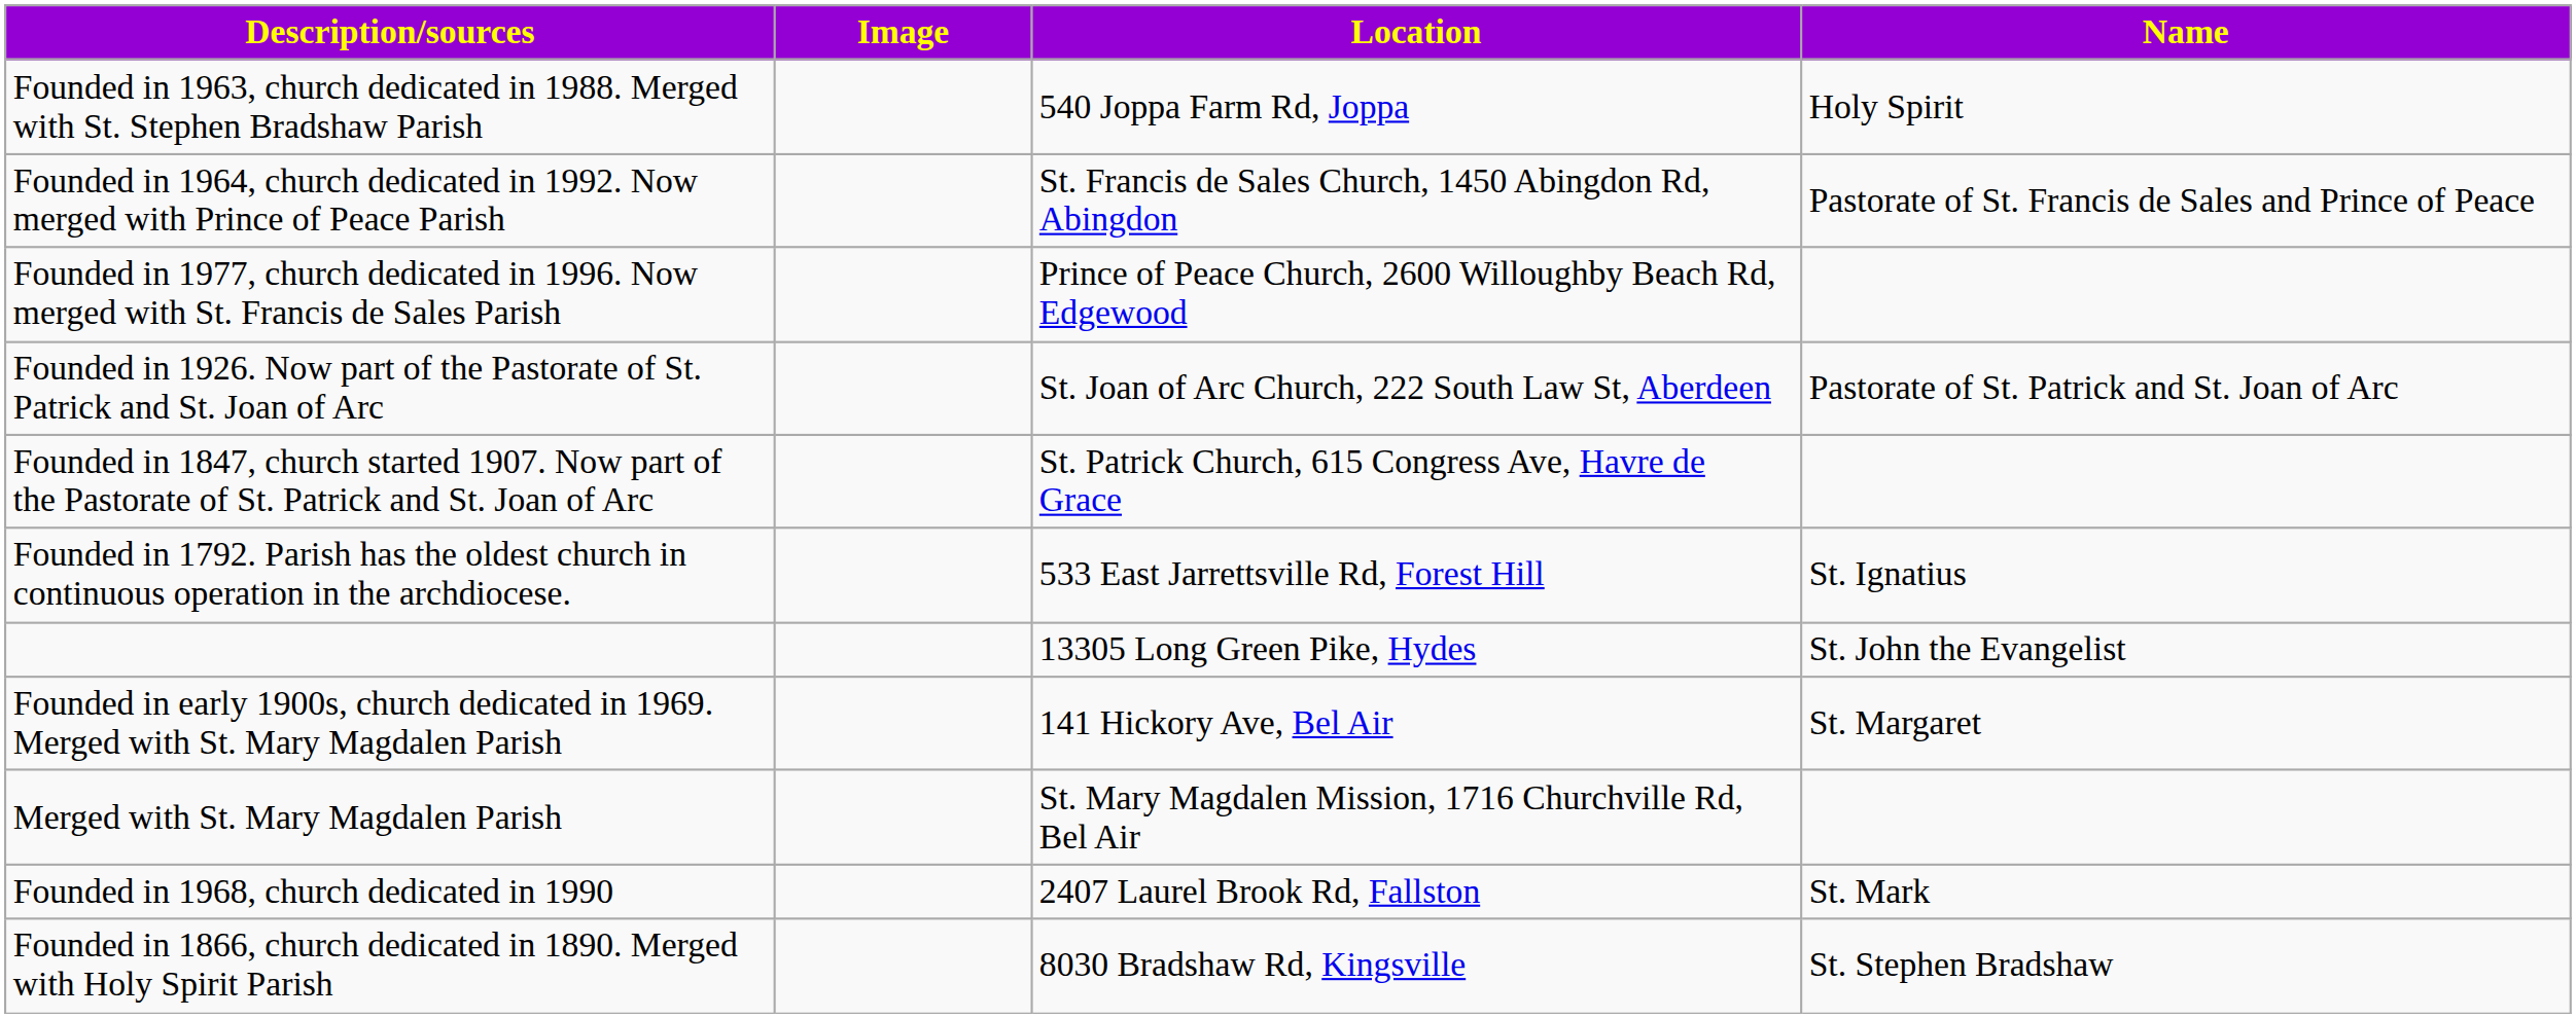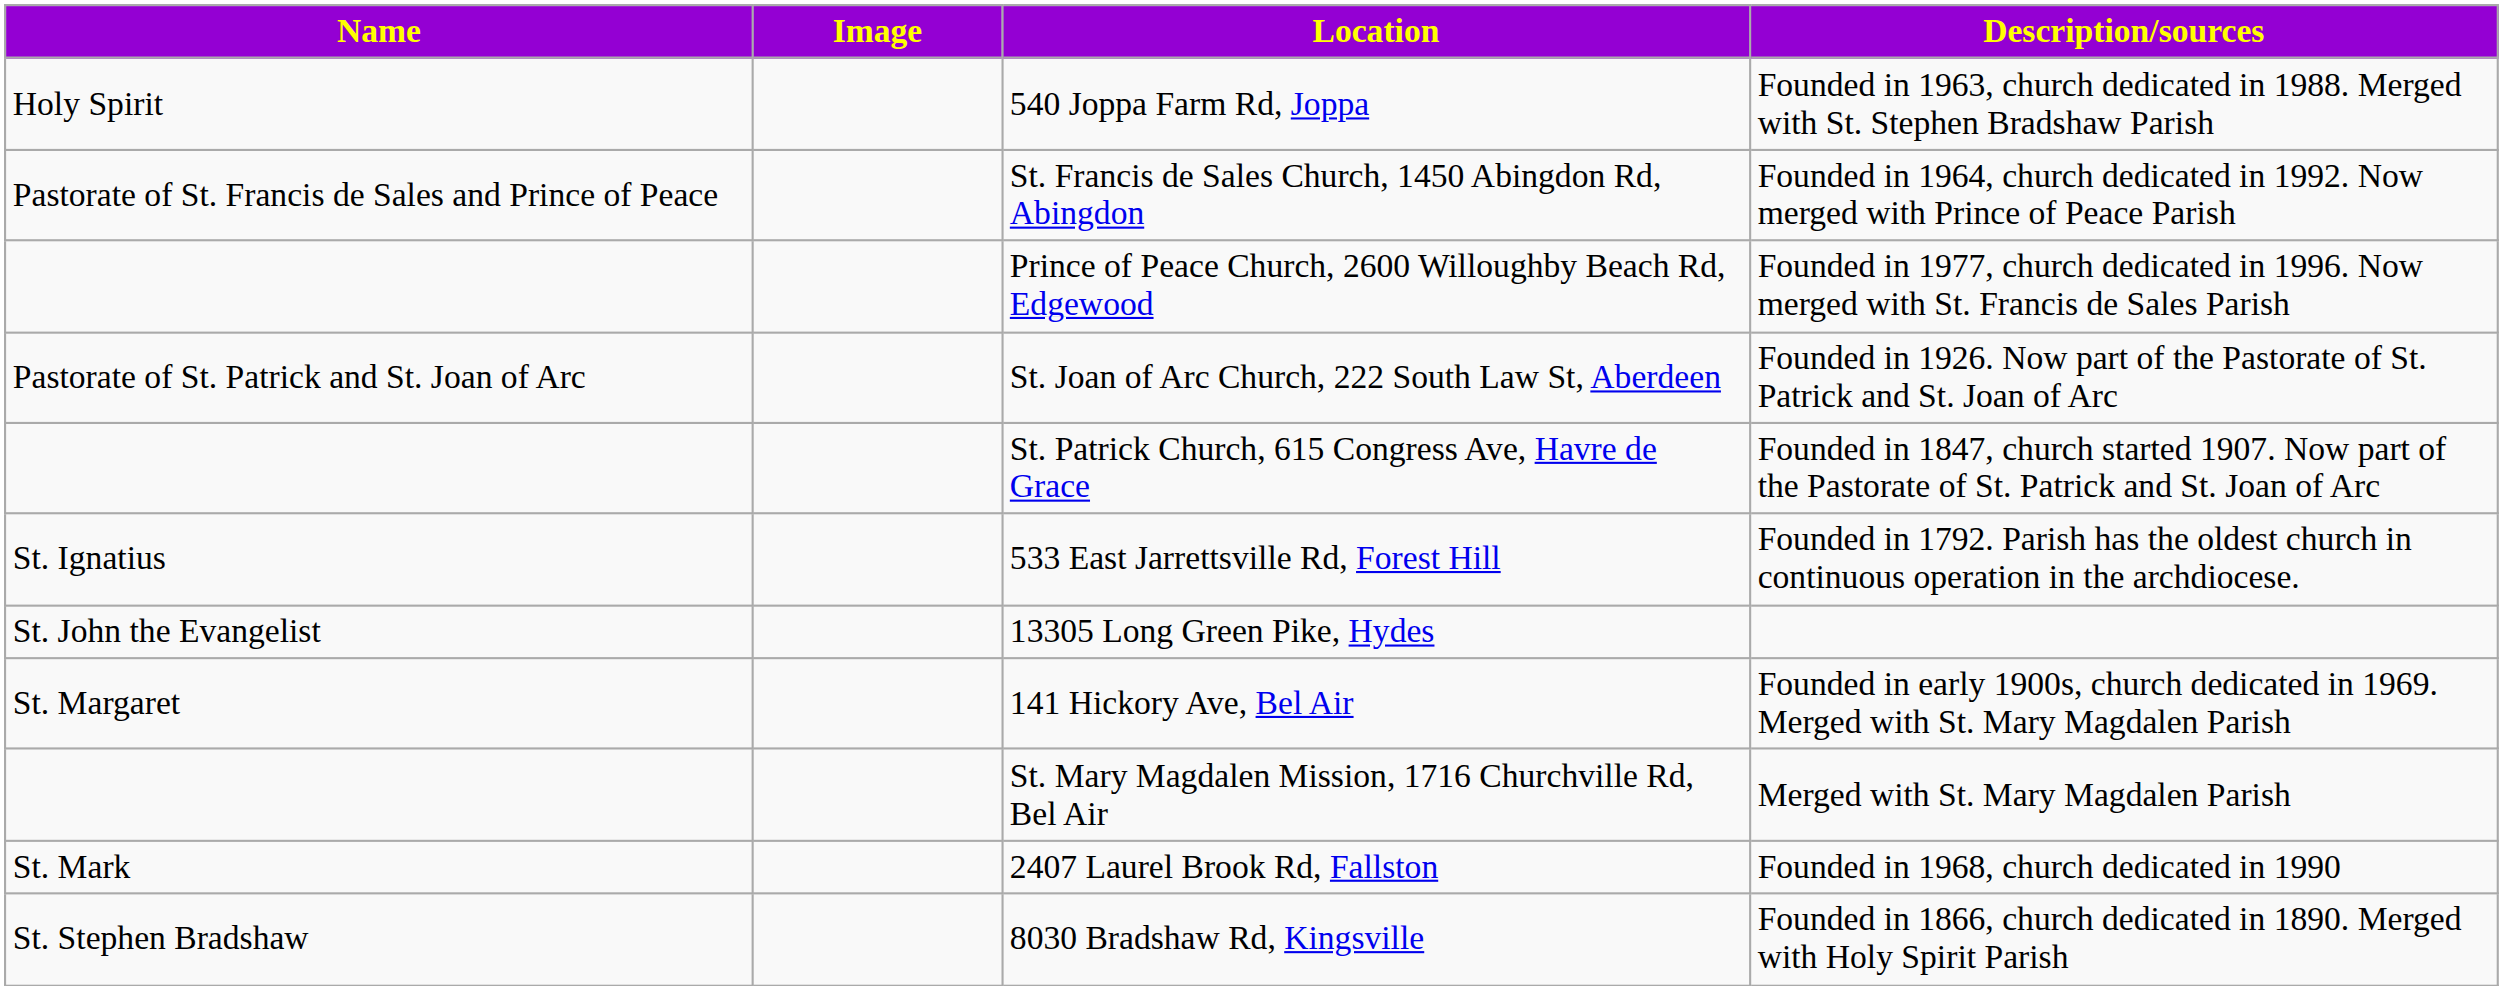 <table class="wikitable sortable" style="width:75%">
 <tr>
-<th style="background:darkviolet; color:yellow;" width="30%"><strong>Description/sources</strong></th>
+<th style="background:darkviolet; color:yellow;" width="30%"><strong>Name</strong></th>
 <th style="background:darkviolet; color:yellow;" width="10%"><strong>Image</strong></th>
 <th style="background:darkviolet; color:yellow;" width="30%"><strong>Location</strong></th>
-<th style="background:darkviolet; color:yellow;" width="30%"><strong>Name</strong></th>
+<th style="background:darkviolet; color:yellow;" width="30%"><strong>Description/sources</strong></th>
 </tr>
 <tr>
-<td>Founded in 1963, church dedicated in 1988. Merged with St. Stephen Bradshaw Parish </td>
+<td>Holy Spirit</td>
 <td></td>
 <td>540 Joppa Farm Rd, <a href='#'>Joppa</a></td>
-<td>Holy Spirit</td>
+<td>Founded in 1963, church dedicated in 1988. Merged with St. Stephen Bradshaw Parish </td>
 </tr>
 <tr>
-<td>Founded in 1964, church dedicated in 1992. Now merged with Prince of Peace Parish</td>
+<td>Pastorate of St. Francis de Sales and Prince of Peace</td>
 <td></td>
 <td>St. Francis de Sales Church, 1450 Abingdon Rd, <a href='#'>Abingdon</a></td>
-<td>Pastorate of St. Francis de Sales and Prince of Peace</td>
-</tr>
-<tr>
-<td>Founded in 1977, church dedicated in 1996. Now merged with St. Francis de Sales Parish</td>
-<td></td>
-<td>Prince of Peace Church, 2600 Willoughby Beach Rd, <a href='#'>Edgewood</a></td>
-<td></td>
-</tr>
-<tr>
-<td>Founded in 1926. Now part of the Pastorate of St. Patrick and St. Joan of Arc </td>
-<td></td>
-<td>St. Joan of Arc Church, 222 South Law St, <a href='#'>Aberdeen</a></td>
-<td>Pastorate of St. Patrick and St. Joan of Arc</td>
-</tr>
-<tr>
-<td>Founded in 1847, church started 1907. Now part of the Pastorate of St. Patrick and St. Joan of Arc</td>
-<td></td>
-<td>St. Patrick Church, 615 Congress Ave, <a href='#'>Havre de Grace</a></td>
-<td></td>
-</tr>
-<tr>
-<td>Founded in 1792. Parish has the oldest church in continuous operation in the archdiocese.</td>
-<td></td>
-<td>533 East Jarrettsville Rd, <a href='#'>Forest Hill</a></td>
-<td>St. Ignatius</td>
+<td>Founded in 1964, church dedicated in 1992. Now merged with Prince of Peace Parish</td>
 </tr>
 <tr>
 <td></td>
 <td></td>
-<td>13305 Long Green Pike, <a href='#'>Hydes</a></td>
-<td>St. John the Evangelist</td>
+<td>Prince of Peace Church, 2600 Willoughby Beach Rd, <a href='#'>Edgewood</a></td>
+<td>Founded in 1977, church dedicated in 1996. Now merged with St. Francis de Sales Parish</td>
 </tr>
 <tr>
-<td>Founded in early 1900s, church dedicated in 1969. Merged with St. Mary Magdalen Parish</td>
+<td>Pastorate of St. Patrick and St. Joan of Arc</td>
 <td></td>
-<td>141 Hickory Ave, <a href='#'>Bel Air</a></td>
-<td>St. Margaret</td>
+<td>St. Joan of Arc Church, 222 South Law St, <a href='#'>Aberdeen</a></td>
+<td>Founded in 1926. Now part of the Pastorate of St. Patrick and St. Joan of Arc </td>
 </tr>
 <tr>
-<td>Merged with St. Mary Magdalen Parish</td>
 <td></td>
-<td>St. Mary Magdalen Mission, 1716 Churchville Rd, Bel Air</td>
+<td></td>
+<td>St. Patrick Church, 615 Congress Ave, <a href='#'>Havre de Grace</a></td>
+<td>Founded in 1847, church started 1907. Now part of the Pastorate of St. Patrick and St. Joan of Arc</td>
+</tr>
+<tr>
+<td>St. Ignatius</td>
+<td></td>
+<td>533 East Jarrettsville Rd, <a href='#'>Forest Hill</a></td>
+<td>Founded in 1792. Parish has the oldest church in continuous operation in the archdiocese.</td>
+</tr>
+<tr>
+<td>St. John the Evangelist</td>
+<td></td>
+<td>13305 Long Green Pike, <a href='#'>Hydes</a></td>
 <td></td>
 </tr>
 <tr>
-<td>Founded in 1968, church dedicated in 1990</td>
+<td>St. Margaret</td>
+<td></td>
+<td>141 Hickory Ave, <a href='#'>Bel Air</a></td>
+<td>Founded in early 1900s, church dedicated in 1969. Merged with St. Mary Magdalen Parish</td>
+</tr>
+<tr>
+<td></td>
+<td></td>
+<td>St. Mary Magdalen Mission, 1716 Churchville Rd, Bel Air</td>
+<td>Merged with St. Mary Magdalen Parish</td>
+</tr>
+<tr>
+<td>St. Mark</td>
 <td></td>
 <td>2407 Laurel Brook Rd, <a href='#'>Fallston</a></td>
-<td>St. Mark</td>
+<td>Founded in 1968, church dedicated in 1990</td>
 </tr>
 <tr>
-<td>Founded in 1866, church dedicated in 1890. Merged with Holy Spirit Parish</td>
+<td>St. Stephen Bradshaw</td>
 <td></td>
 <td>8030 Bradshaw Rd, <a href='#'>Kingsville</a></td>
-<td>St. Stephen Bradshaw</td>
+<td>Founded in 1866, church dedicated in 1890. Merged with Holy Spirit Parish</td>
 </tr>
 </table>
